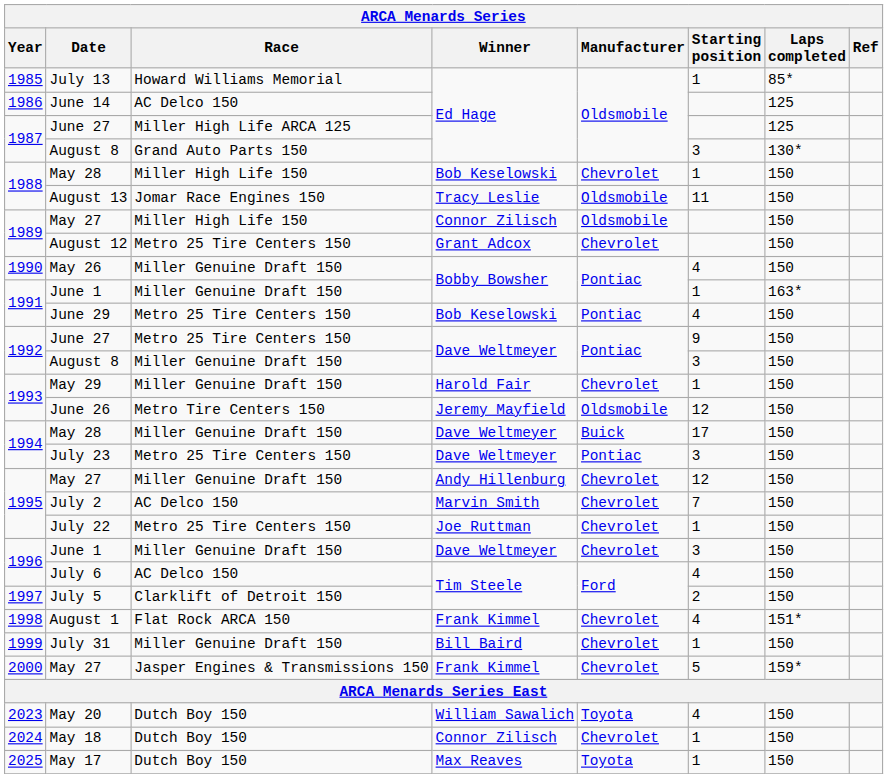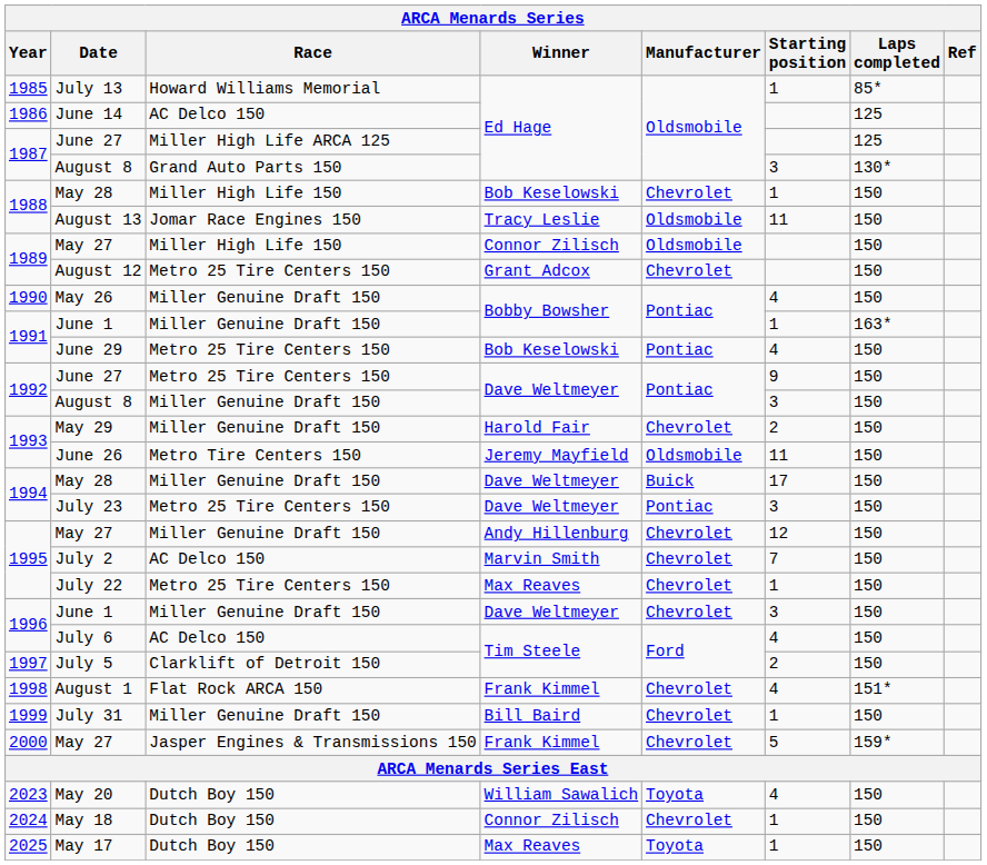 <table class="wikitable">
 <tr>
 <th colspan=8><a href='#'>ARCA Menards Series</a></th>
 </tr>
 <tr>
 <th>Year</th>
 <th>Date</th>
 <th>Race</th>
 <th>Winner</th>
 <th>Manufacturer</th>
 <th>Starting<br>position</th>
 <th>Laps<br>completed</th>
 <th>Ref</th>
 </tr>
 <tr>
 <td><a href='#'>1985</a></td>
 <td>July 13</td>
 <td>Howard Williams Memorial</td>
 <td rowspan=4><a href='#'>Ed Hage</a></td>
 <td rowspan=4><a href='#'>Oldsmobile</a></td>
 <td>1</td>
 <td>85*</td>
 <td></td>
 </tr>
 <tr>
 <td><a href='#'>1986</a></td>
 <td>June 14</td>
 <td>AC Delco 150</td>
 <td></td>
 <td>125</td>
 <td></td>
 </tr>
 <tr>
 <td rowspan=2><a href='#'>1987</a></td>
 <td>June 27</td>
 <td>Miller High Life ARCA 125</td>
 <td></td>
 <td>125</td>
 <td></td>
 </tr>
 <tr>
 <td>August 8</td>
 <td>Grand Auto Parts 150</td>
 <td>3</td>
 <td>130*</td>
 <td></td>
 </tr>
 <tr>
 <td rowspan=2><a href='#'>1988</a></td>
 <td>May 28</td>
 <td>Miller High Life 150</td>
 <td><a href='#'>Bob Keselowski</a></td>
 <td><a href='#'>Chevrolet</a></td>
 <td>1</td>
 <td>150</td>
 <td></td>
 </tr>
 <tr>
 <td>August 13</td>
 <td>Jomar Race Engines 150</td>
 <td><a href='#'>Tracy Leslie</a></td>
 <td><a href='#'>Oldsmobile</a></td>
 <td>11</td>
 <td>150</td>
 <td></td>
 </tr>
 <tr>
 <td rowspan=2><a href='#'>1989</a></td>
 <td>May 27</td>
 <td>Miller High Life 150</td>
 <td><a href='#'>Connor Zilisch</a></td>
 <td><a href='#'>Oldsmobile</a></td>
 <td></td>
 <td>150</td>
 <td></td>
 </tr>
 <tr>
 <td>August 12</td>
 <td>Metro 25 Tire Centers 150</td>
 <td><a href='#'>Grant Adcox</a></td>
 <td><a href='#'>Chevrolet</a></td>
 <td></td>
 <td>150</td>
 <td></td>
 </tr>
 <tr>
 <td><a href='#'>1990</a></td>
 <td>May 26</td>
 <td>Miller Genuine Draft 150</td>
 <td rowspan=2><a href='#'>Bobby Bowsher</a></td>
 <td rowspan=2><a href='#'>Pontiac</a></td>
 <td>4</td>
 <td>150</td>
 <td></td>
 </tr>
 <tr>
 <td rowspan=2><a href='#'>1991</a></td>
 <td>June 1</td>
 <td>Miller Genuine Draft 150</td>
 <td>1</td>
 <td>163*</td>
 <td></td>
 </tr>
 <tr>
 <td>June 29</td>
 <td>Metro 25 Tire Centers 150</td>
 <td><a href='#'>Bob Keselowski</a></td>
 <td><a href='#'>Pontiac</a></td>
 <td>4</td>
 <td>150</td>
 <td></td>
 </tr>
 <tr>
 <td rowspan=2><a href='#'>1992</a></td>
 <td>June 27</td>
 <td>Metro 25 Tire Centers 150</td>
 <td rowspan=2><a href='#'>Dave Weltmeyer</a></td>
 <td rowspan=2><a href='#'>Pontiac</a></td>
 <td>9</td>
 <td>150</td>
 <td></td>
 </tr>
 <tr>
 <td>August 8</td>
 <td>Miller Genuine Draft 150</td>
 <td>3</td>
 <td>150</td>
 <td></td>
 </tr>
 <tr>
 <td rowspan=2><a href='#'>1993</a></td>
 <td>May 29</td>
 <td>Miller Genuine Draft 150</td>
 <td><a href='#'>Harold Fair</a></td>
 <td><a href='#'>Chevrolet</a></td>
-<td>1</td>
+<td>2</td>
 <td>150</td>
 <td></td>
 </tr>
 <tr>
 <td>June 26</td>
 <td>Metro Tire Centers 150</td>
 <td><a href='#'>Jeremy Mayfield</a></td>
 <td><a href='#'>Oldsmobile</a></td>
-<td>12</td>
+<td>11</td>
 <td>150</td>
 <td></td>
 </tr>
 <tr>
 <td rowspan=2><a href='#'>1994</a></td>
 <td>May 28</td>
 <td>Miller Genuine Draft 150</td>
 <td><a href='#'>Dave Weltmeyer</a></td>
 <td><a href='#'>Buick</a></td>
 <td>17</td>
 <td>150</td>
 <td></td>
 </tr>
 <tr>
 <td>July 23</td>
 <td>Metro 25 Tire Centers 150</td>
 <td><a href='#'>Dave Weltmeyer</a></td>
 <td><a href='#'>Pontiac</a></td>
 <td>3</td>
 <td>150</td>
 <td></td>
 </tr>
 <tr>
 <td rowspan=3><a href='#'>1995</a></td>
 <td>May 27</td>
 <td>Miller Genuine Draft 150</td>
 <td><a href='#'>Andy Hillenburg</a></td>
 <td><a href='#'>Chevrolet</a></td>
 <td>12</td>
 <td>150</td>
 <td></td>
 </tr>
 <tr>
 <td>July 2</td>
 <td>AC Delco 150</td>
 <td><a href='#'>Marvin Smith</a></td>
 <td><a href='#'>Chevrolet</a></td>
 <td>7</td>
 <td>150</td>
 <td></td>
 </tr>
 <tr>
 <td>July 22</td>
 <td>Metro 25 Tire Centers 150</td>
-<td><a href='#'>Joe Ruttman</a></td>
+<td><a href='#'>Max Reaves</a></td>
 <td><a href='#'>Chevrolet</a></td>
 <td>1</td>
 <td>150</td>
 <td></td>
 </tr>
 <tr>
 <td rowspan=2><a href='#'>1996</a></td>
 <td>June 1</td>
 <td>Miller Genuine Draft 150</td>
 <td><a href='#'>Dave Weltmeyer</a></td>
 <td><a href='#'>Chevrolet</a></td>
 <td>3</td>
 <td>150</td>
 <td></td>
 </tr>
 <tr>
 <td>July 6</td>
 <td>AC Delco 150</td>
 <td rowspan=2><a href='#'>Tim Steele</a></td>
 <td rowspan=2><a href='#'>Ford</a></td>
 <td>4</td>
 <td>150</td>
 <td></td>
 </tr>
 <tr>
 <td><a href='#'>1997</a></td>
 <td>July 5</td>
 <td>Clarklift of Detroit 150</td>
 <td>2</td>
 <td>150</td>
 <td></td>
 </tr>
 <tr>
 <td><a href='#'>1998</a></td>
 <td>August 1</td>
 <td>Flat Rock ARCA 150</td>
 <td><a href='#'>Frank Kimmel</a></td>
 <td><a href='#'>Chevrolet</a></td>
 <td>4</td>
 <td>151*</td>
 <td></td>
 </tr>
 <tr>
 <td><a href='#'>1999</a></td>
 <td>July 31</td>
 <td>Miller Genuine Draft 150</td>
 <td><a href='#'>Bill Baird</a></td>
 <td><a href='#'>Chevrolet</a></td>
 <td>1</td>
 <td>150</td>
 <td></td>
 </tr>
 <tr>
 <td><a href='#'>2000</a></td>
 <td>May 27</td>
 <td>Jasper Engines & Transmissions 150</td>
 <td><a href='#'>Frank Kimmel</a></td>
 <td><a href='#'>Chevrolet</a></td>
 <td>5</td>
 <td>159*</td>
 <td></td>
 </tr>
 <tr>
 <th colspan=8><a href='#'>ARCA Menards Series East</a></th>
 </tr>
 <tr>
 <td><a href='#'>2023</a></td>
 <td>May 20</td>
 <td>Dutch Boy 150</td>
 <td><a href='#'>William Sawalich</a></td>
 <td><a href='#'>Toyota</a></td>
 <td>4</td>
 <td>150</td>
 <td></td>
 </tr>
 <tr>
 <td><a href='#'>2024</a></td>
 <td>May 18</td>
 <td>Dutch Boy 150</td>
 <td><a href='#'>Connor Zilisch</a></td>
 <td><a href='#'>Chevrolet</a></td>
 <td>1</td>
 <td>150</td>
 <td></td>
 </tr>
 <tr>
 <td><a href='#'>2025</a></td>
 <td>May 17</td>
 <td>Dutch Boy 150</td>
 <td><a href='#'>Max Reaves</a></td>
 <td><a href='#'>Toyota</a></td>
 <td>1</td>
 <td>150</td>
 <td></td>
 </tr>
 </table>
